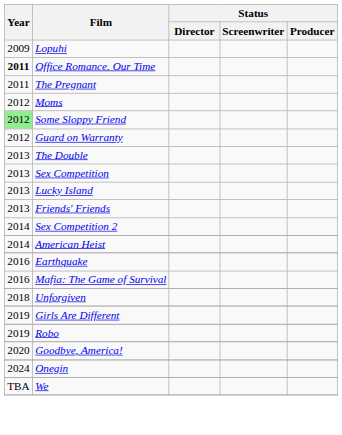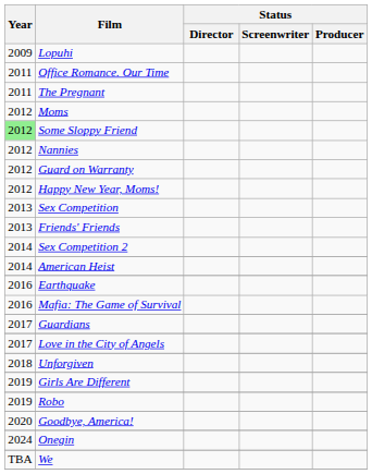 <table class="wikitable">
 <tr>
 <th rowspan="2" style="width:33px;">Year</th>
 <th rowspan="2">Film</th>
 <th colspan="3">Status</th>
 </tr>
 <tr>
 <th width=65>Director</th>
 <th width=65>Screenwriter</th>
 <th width=65>Producer</th>
 </tr>
 <tr style="text-align:center;">
 <td>2009</td>
 <td style="text-align:left;"><em><a href='#'>Lopuhi</a></em></td>
 <td></td>
 <td></td>
 <td></td>
 </tr>
 <tr style="text-align:center;">
-<td><strong>2011</strong></td>
+<td>2011</td>
 <td style="text-align:left;"><em><a href='#'>Office Romance. Our Time</a></em></td>
 <td></td>
 <td></td>
 <td></td>
 </tr>
 <tr style="text-align:center;">
 <td>2011</td>
 <td style="text-align:left;"><em><a href='#'>The Pregnant</a></em></td>
 <td></td>
 <td></td>
 <td></td>
 </tr>
 <tr style="text-align:center;">
 <td>2012</td>
 <td style="text-align:left;"><em><a href='#'>Moms</a></em></td>
 <td></td>
 <td></td>
 <td></td>
 </tr>
 <tr style="text-align:center;">
 <td style="background: lightgreen;">2012</td>
 <td style="text-align:left;"><em><a href='#'>Some Sloppy Friend</a></em></td>
 <td></td>
 <td></td>
 <td></td>
 </tr>
 <tr style="text-align:center;">
 <td>2012</td>
+<td style="text-align:left;"><em><a href='#'>Nannies</a></em></td>
+<td></td>
+<td></td>
+<td></td>
+</tr>
+<tr style="text-align:center;">
+<td>2012</td>
 <td style="text-align:left;"><em><a href='#'>Guard on Warranty</a></em></td>
 <td></td>
 <td></td>
 <td></td>
 </tr>
 <tr style="text-align:center;">
-<td>2013</td>
-<td style="text-align:left;"><em><a href='#'>The Double</a></em></td>
+<td>2012</td>
+<td style="text-align:left;"><em><a href='#'>Happy New Year, Moms!</a></em></td>
 <td></td>
 <td></td>
 <td></td>
 </tr>
 <tr style="text-align:center;">
 <td>2013</td>
 <td style="text-align:left;"><em><a href='#'>Sex Competition</a></em></td>
-<td></td>
-<td></td>
-<td></td>
-</tr>
-<tr style="text-align:center;">
-<td>2013</td>
-<td style="text-align:left;"><em><a href='#'>Lucky Island</a></em></td>
 <td></td>
 <td></td>
 <td></td>
 </tr>
 <tr style="text-align:center;">
 <td>2013</td>
 <td style="text-align:left;"><em><a href='#'>Friends' Friends</a></em></td>
 <td></td>
 <td></td>
 <td></td>
 </tr>
 <tr style="text-align:center;">
 <td>2014</td>
 <td style="text-align:left;"><em><a href='#'>Sex Competition 2</a></em></td>
 <td></td>
 <td></td>
 <td></td>
 </tr>
 <tr>
 </tr>
 <tr style="text-align:center;">
 <td>2014</td>
 <td style="text-align:left;"><em><a href='#'>American Heist</a></em></td>
 <td></td>
 <td></td>
 <td></td>
 </tr>
 <tr>
 </tr>
 <tr>
 </tr>
 <tr style="text-align:center;">
 <td>2016</td>
 <td style="text-align:left;"><em><a href='#'>Earthquake</a></em></td>
 <td></td>
 <td></td>
 <td></td>
 </tr>
 <tr style="text-align:center;">
 <td>2016</td>
 <td style="text-align:left;"><em><a href='#'>Mafia: The Game of Survival</a></em></td>
 <td></td>
 <td></td>
 <td></td>
 </tr>
 <tr>
 </tr>
+<tr style="text-align:center;">
+<td>2017</td>
+<td style="text-align:left;"><em><a href='#'>Guardians</a></em></td>
+<td></td>
+<td></td>
+<td></td>
+</tr>
 <tr>
+</tr>
+<tr style="text-align:center;">
+<td>2017</td>
+<td style="text-align:left;"><em><a href='#'>Love in the City of Angels</a></em></td>
+<td></td>
+<td></td>
+<td></td>
 </tr>
 <tr>
 </tr>
 <tr style="text-align:center;">
 <td>2018</td>
 <td style="text-align:left;"><em><a href='#'>Unforgiven</a></em></td>
 <td></td>
 <td></td>
 <td></td>
 </tr>
 <tr>
 </tr>
 <tr style="text-align:center;">
 <td>2019</td>
 <td style="text-align:left;"><em><a href='#'>Girls Are Different</a></em></td>
 <td></td>
 <td></td>
 <td></td>
 </tr>
 <tr>
 </tr>
 <tr style="text-align:center;">
 <td>2019</td>
 <td style="text-align:left;"><em><a href='#'>Robo</a></em></td>
 <td></td>
 <td></td>
 <td></td>
 </tr>
 <tr>
 </tr>
 <tr style="text-align:center;">
 <td>2020</td>
 <td style="text-align:left;"><em><a href='#'>Goodbye, America!</a></em></td>
 <td></td>
 <td></td>
 <td></td>
 </tr>
 <tr>
 </tr>
 <tr style="text-align:center;">
 <td>2024</td>
 <td style="text-align:left;"><em><a href='#'>Onegin</a></em></td>
 <td></td>
 <td></td>
 <td></td>
 </tr>
 <tr>
 </tr>
 <tr style="text-align:center;">
 <td>TBA</td>
 <td style="text-align:left;"><em><a href='#'>We</a></em></td>
 <td></td>
 <td></td>
 <td></td>
 </tr>
 <tr>
 </tr>
 </table>
